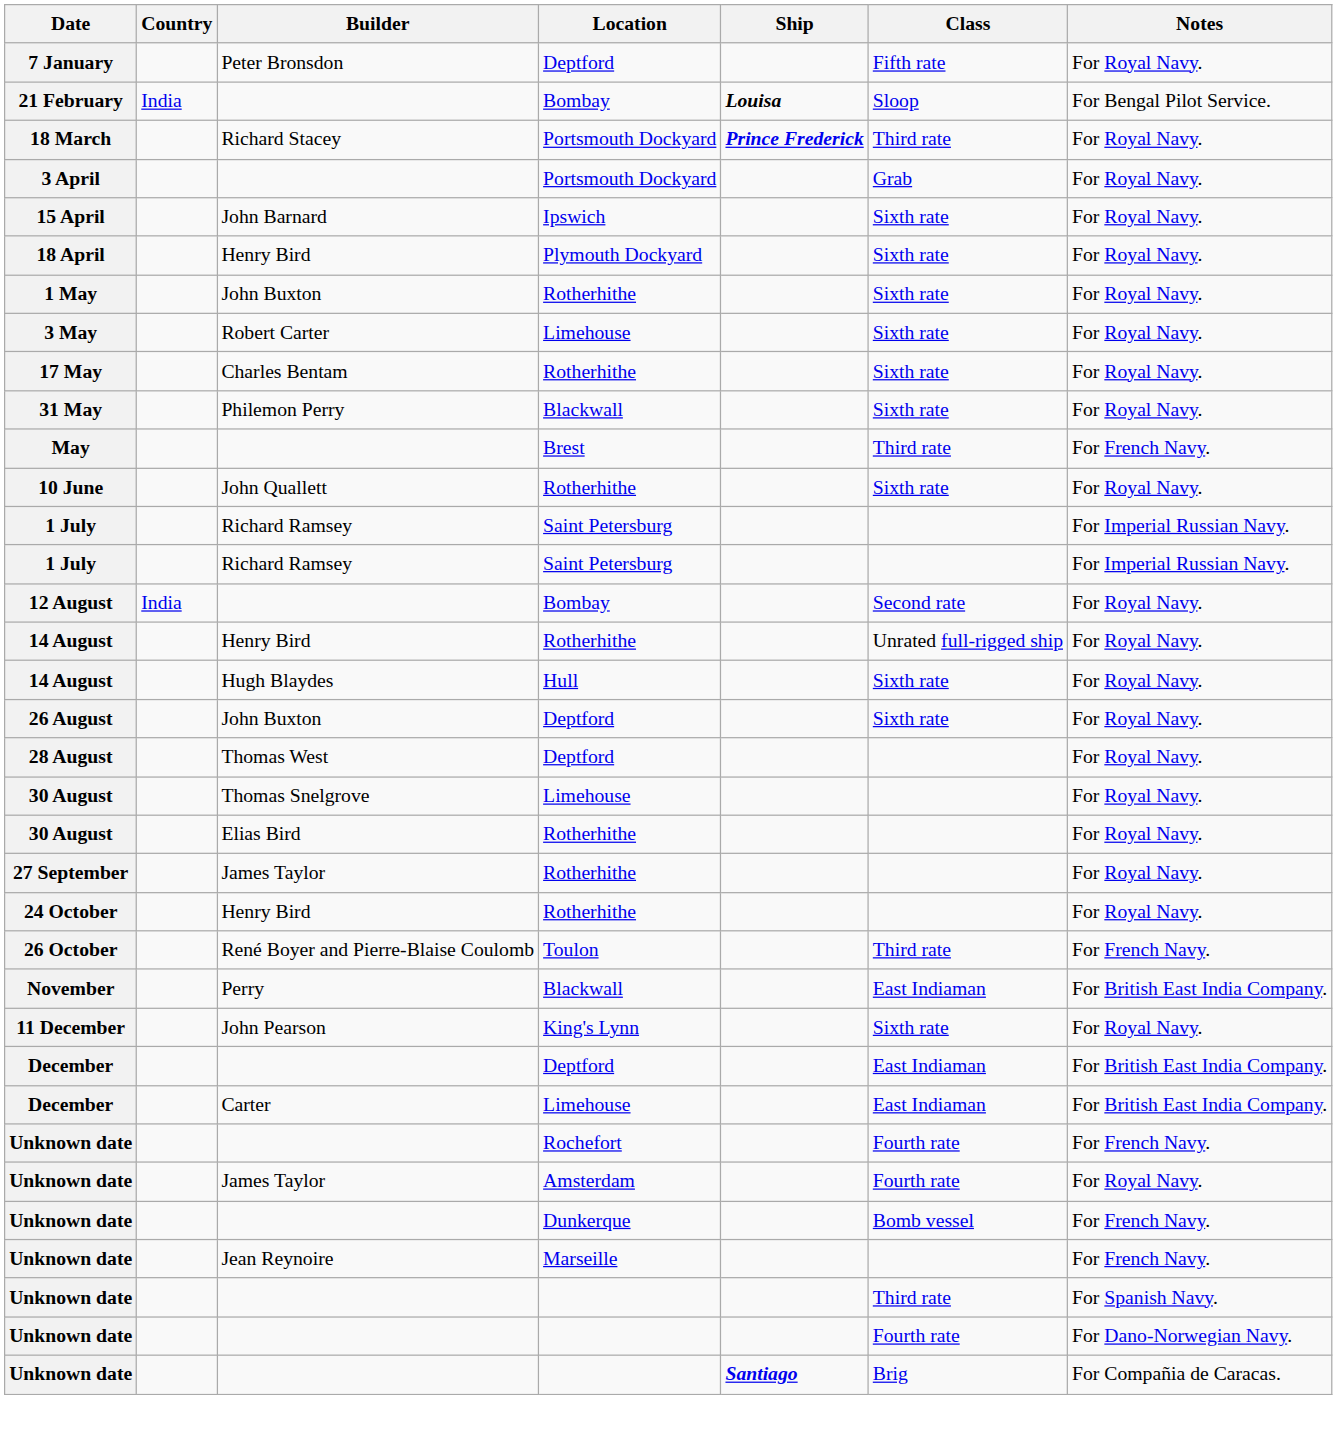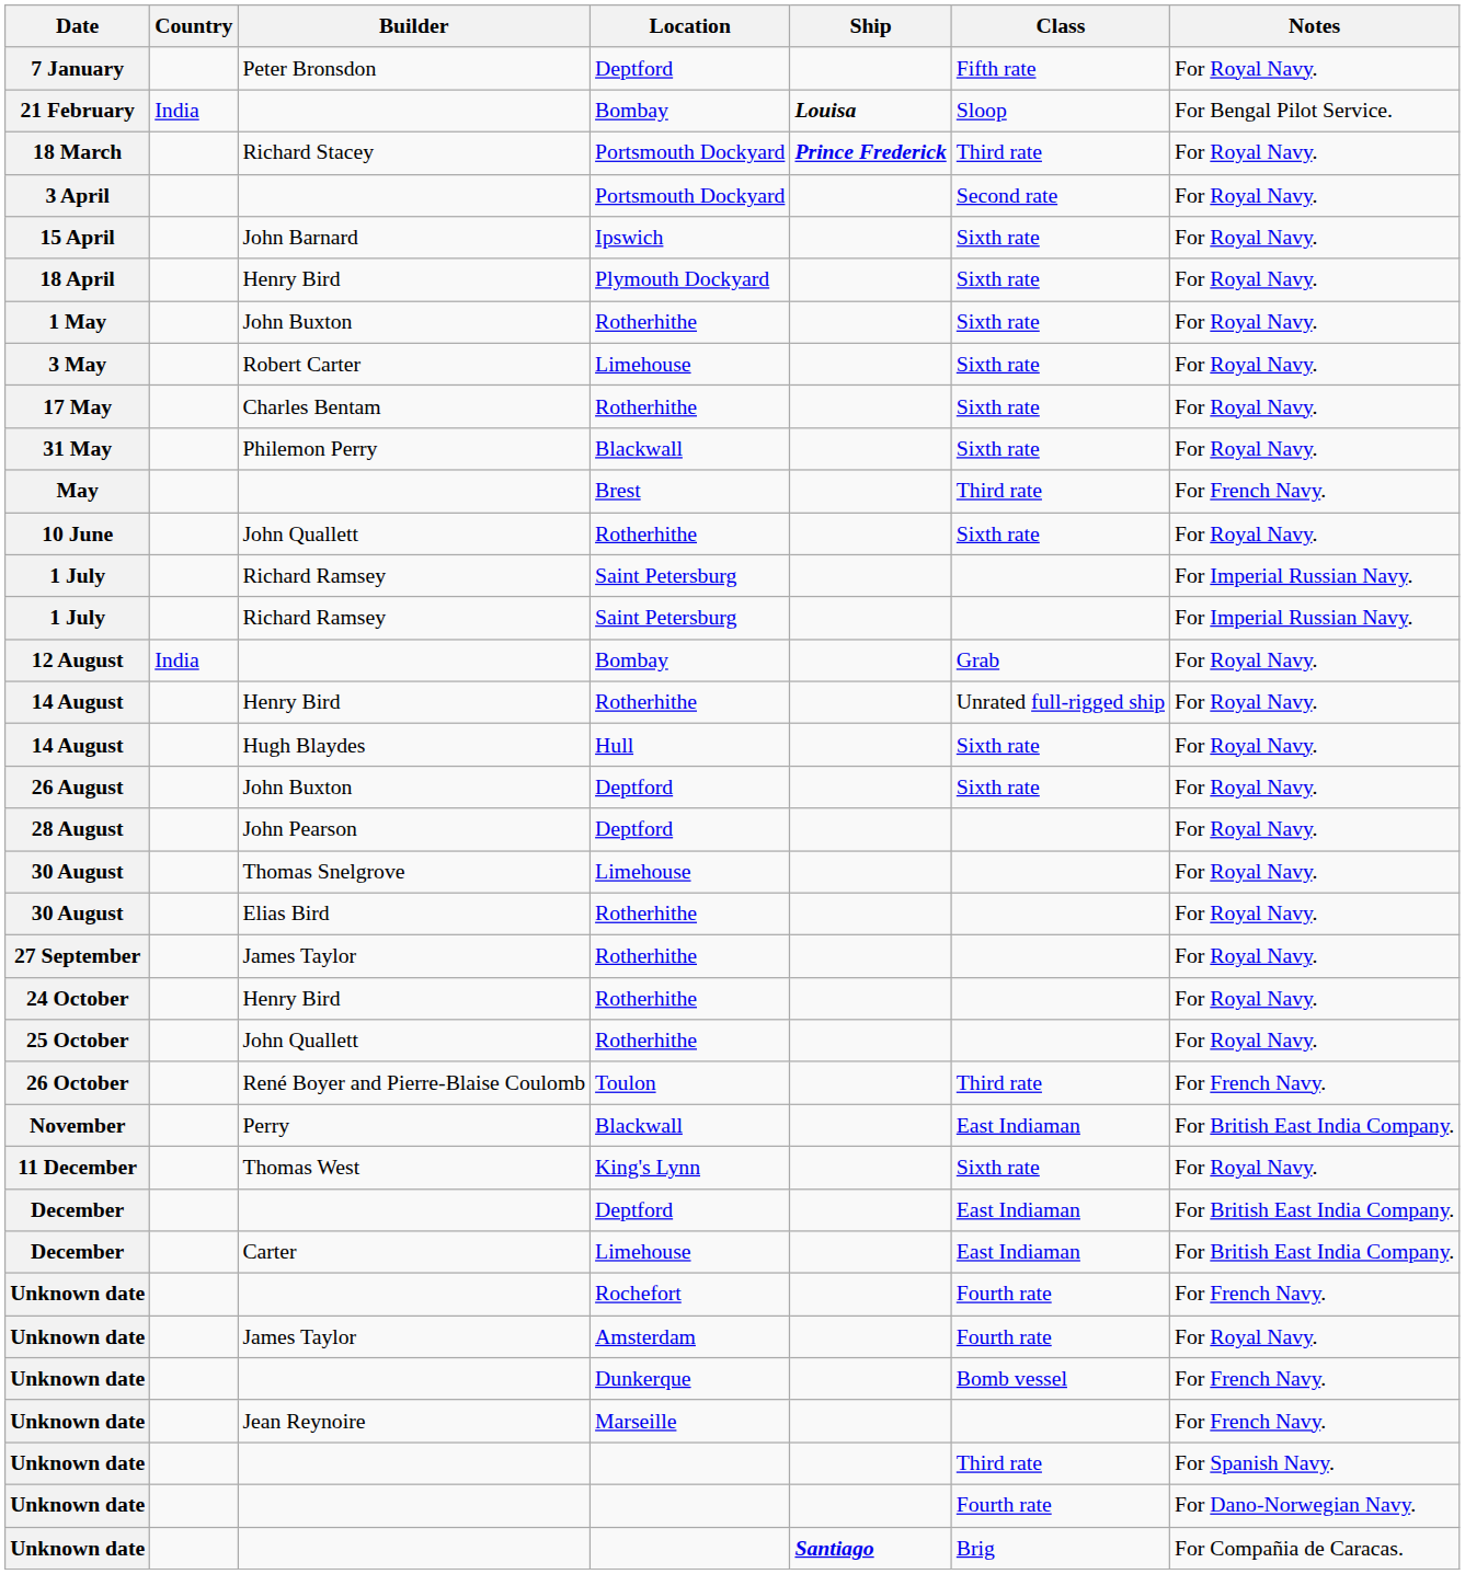 <table class="wikitable sortable" style="font-size:1.00em; line-height:1.5em;">
 <tr>
 <th>Date</th>
 <th>Country</th>
 <th>Builder</th>
 <th>Location</th>
 <th>Ship</th>
 <th>Class</th>
 <th>Notes</th>
 </tr>
 <tr ---->
 <th>7 January</th>
 <td></td>
 <td>Peter Bronsdon</td>
 <td><a href='#'>Deptford</a></td>
 <td><strong></strong></td>
 <td><a href='#'>Fifth rate</a></td>
 <td>For <a href='#'>Royal Navy</a>.</td>
 </tr>
 <tr ---->
 <th>21 February</th>
 <td> <a href='#'>India</a></td>
 <td></td>
 <td><a href='#'>Bombay</a></td>
 <td><strong><em>Louisa</em></strong></td>
 <td><a href='#'>Sloop</a></td>
 <td>For Bengal Pilot Service.</td>
 </tr>
 <tr ---->
 <th>18 March</th>
 <td></td>
 <td>Richard Stacey</td>
 <td><a href='#'>Portsmouth Dockyard</a></td>
 <td><strong><a href='#'><em>Prince Frederick</em></a></strong></td>
 <td><a href='#'>Third rate</a></td>
 <td>For <a href='#'>Royal Navy</a>.</td>
 </tr>
 <tr ---->
 <th>3 April</th>
 <td></td>
 <td></td>
 <td><a href='#'>Portsmouth Dockyard</a></td>
 <td><strong></strong></td>
-<td><a href='#'>Grab</a></td>
+<td><a href='#'>Second rate</a></td>
 <td>For <a href='#'>Royal Navy</a>.</td>
 </tr>
 <tr ---->
 <th>15 April</th>
 <td></td>
 <td>John Barnard</td>
 <td><a href='#'>Ipswich</a></td>
 <td><strong></strong></td>
 <td><a href='#'>Sixth rate</a></td>
 <td>For <a href='#'>Royal Navy</a>.</td>
 </tr>
 <tr ---->
 <th>18 April</th>
 <td></td>
 <td>Henry Bird</td>
 <td><a href='#'>Plymouth Dockyard</a></td>
 <td><strong></strong></td>
 <td><a href='#'>Sixth rate</a></td>
 <td>For <a href='#'>Royal Navy</a>.</td>
 </tr>
 <tr ---->
 <th>1 May</th>
 <td></td>
 <td>John Buxton</td>
 <td><a href='#'>Rotherhithe</a></td>
 <td><strong></strong></td>
 <td><a href='#'>Sixth rate</a></td>
 <td>For <a href='#'>Royal Navy</a>.</td>
 </tr>
 <tr ---->
 <th>3 May</th>
 <td></td>
 <td>Robert Carter</td>
 <td><a href='#'>Limehouse</a></td>
 <td><strong></strong></td>
 <td><a href='#'>Sixth rate</a></td>
 <td>For <a href='#'>Royal Navy</a>.</td>
 </tr>
 <tr ---->
 <th>17 May</th>
 <td></td>
 <td>Charles Bentam</td>
 <td><a href='#'>Rotherhithe</a></td>
 <td><strong></strong></td>
 <td><a href='#'>Sixth rate</a></td>
 <td>For <a href='#'>Royal Navy</a>.</td>
 </tr>
 <tr ---->
 <th>31 May</th>
 <td></td>
 <td>Philemon Perry</td>
 <td><a href='#'>Blackwall</a></td>
 <td><strong></strong></td>
 <td><a href='#'>Sixth rate</a></td>
 <td>For <a href='#'>Royal Navy</a>.</td>
 </tr>
 <tr ---->
 <th>May</th>
 <td></td>
 <td></td>
 <td><a href='#'>Brest</a></td>
 <td><strong></strong></td>
 <td><a href='#'>Third rate</a></td>
 <td>For <a href='#'>French Navy</a>.</td>
 </tr>
 <tr ---->
 <th>10 June</th>
 <td></td>
 <td>John Quallett</td>
 <td><a href='#'>Rotherhithe</a></td>
 <td><strong></strong></td>
 <td><a href='#'>Sixth rate</a></td>
 <td>For <a href='#'>Royal Navy</a>.</td>
 </tr>
 <tr ---->
 <th>1 July</th>
 <td></td>
 <td>Richard Ramsey</td>
 <td><a href='#'>Saint Petersburg</a></td>
 <td><strong></strong></td>
 <td></td>
 <td>For <a href='#'>Imperial Russian Navy</a>.</td>
 </tr>
 <tr ---->
 <th>1 July</th>
 <td></td>
 <td>Richard Ramsey</td>
 <td><a href='#'>Saint Petersburg</a></td>
 <td><strong></strong></td>
 <td></td>
 <td>For <a href='#'>Imperial Russian Navy</a>.</td>
 </tr>
 <tr ---->
 <th>12 August</th>
 <td> <a href='#'>India</a></td>
 <td></td>
 <td><a href='#'>Bombay</a></td>
 <td><strong></strong></td>
-<td><a href='#'>Second rate</a></td>
+<td><a href='#'>Grab</a></td>
 <td>For <a href='#'>Royal Navy</a>.</td>
 </tr>
 <tr ---->
 <th>14 August</th>
 <td></td>
 <td>Henry Bird</td>
 <td><a href='#'>Rotherhithe</a></td>
 <td><strong></strong></td>
 <td>Unrated <a href='#'>full-rigged ship</a></td>
 <td>For <a href='#'>Royal Navy</a>.</td>
 </tr>
 <tr ---->
 <th>14 August</th>
 <td></td>
 <td>Hugh Blaydes</td>
 <td><a href='#'>Hull</a></td>
 <td><strong></strong></td>
 <td><a href='#'>Sixth rate</a></td>
 <td>For <a href='#'>Royal Navy</a>.</td>
 </tr>
 <tr ---->
 <th>26 August</th>
 <td></td>
 <td>John Buxton</td>
 <td><a href='#'>Deptford</a></td>
 <td><strong></strong></td>
 <td><a href='#'>Sixth rate</a></td>
 <td>For <a href='#'>Royal Navy</a>.</td>
 </tr>
 <tr ---->
 <th>28 August</th>
 <td></td>
-<td>Thomas West</td>
+<td>John Pearson</td>
 <td><a href='#'>Deptford</a></td>
 <td><strong></strong></td>
 <td></td>
 <td>For <a href='#'>Royal Navy</a>.</td>
 </tr>
 <tr ---->
 <th>30 August</th>
 <td></td>
 <td>Thomas Snelgrove</td>
 <td><a href='#'>Limehouse</a></td>
 <td><strong></strong></td>
 <td></td>
 <td>For <a href='#'>Royal Navy</a>.</td>
 </tr>
 <tr ---->
 <th>30 August</th>
 <td></td>
 <td>Elias Bird</td>
 <td><a href='#'>Rotherhithe</a></td>
 <td><strong></strong></td>
 <td></td>
 <td>For <a href='#'>Royal Navy</a>.</td>
 </tr>
 <tr ---->
 <th>27 September</th>
 <td></td>
 <td>James Taylor</td>
 <td><a href='#'>Rotherhithe</a></td>
 <td><strong></strong></td>
 <td></td>
 <td>For <a href='#'>Royal Navy</a>.</td>
 </tr>
 <tr ---->
 <th>24 October</th>
 <td></td>
 <td>Henry Bird</td>
 <td><a href='#'>Rotherhithe</a></td>
 <td><strong></strong></td>
 <td></td>
 <td>For <a href='#'>Royal Navy</a>.</td>
 </tr>
 <tr ---->
+<th>25 October</th>
+<td></td>
+<td>John Quallett</td>
+<td><a href='#'>Rotherhithe</a></td>
+<td><strong></strong></td>
+<td></td>
+<td>For <a href='#'>Royal Navy</a>.</td>
+</tr>
+<tr ---->
 <th>26 October</th>
 <td></td>
 <td>René Boyer and Pierre-Blaise Coulomb</td>
 <td><a href='#'>Toulon</a></td>
 <td><strong></strong></td>
 <td><a href='#'>Third rate</a></td>
 <td>For <a href='#'>French Navy</a>.</td>
 </tr>
 <tr ---->
 <th>November</th>
 <td></td>
 <td>Perry</td>
 <td><a href='#'>Blackwall</a></td>
 <td><strong></strong></td>
 <td><a href='#'>East Indiaman</a></td>
 <td>For <a href='#'>British East India Company</a>.</td>
 </tr>
 <tr ---->
 <th>11 December</th>
 <td></td>
-<td>John Pearson</td>
+<td>Thomas West</td>
 <td><a href='#'>King's Lynn</a></td>
 <td><strong></strong></td>
 <td><a href='#'>Sixth rate</a></td>
 <td>For <a href='#'>Royal Navy</a>.</td>
 </tr>
 <tr ---->
 <th>December</th>
 <td></td>
 <td></td>
 <td><a href='#'>Deptford</a></td>
 <td><strong></strong></td>
 <td><a href='#'>East Indiaman</a></td>
 <td>For <a href='#'>British East India Company</a>.</td>
 </tr>
 <tr ---->
 <th>December</th>
 <td></td>
 <td>Carter</td>
 <td><a href='#'>Limehouse</a></td>
 <td><strong></strong></td>
 <td><a href='#'>East Indiaman</a></td>
 <td>For <a href='#'>British East India Company</a>.</td>
 </tr>
 <tr ---->
 <th>Unknown date</th>
 <td></td>
 <td></td>
 <td><a href='#'>Rochefort</a></td>
 <td><strong></strong></td>
 <td><a href='#'>Fourth rate</a></td>
 <td>For <a href='#'>French Navy</a>.</td>
 </tr>
 <tr ---->
 <th>Unknown date</th>
 <td></td>
 <td>James Taylor</td>
 <td><a href='#'>Amsterdam</a></td>
 <td><strong></strong></td>
 <td><a href='#'>Fourth rate</a></td>
 <td>For <a href='#'>Royal Navy</a>.</td>
 </tr>
 <tr ---->
 <th>Unknown date</th>
 <td></td>
 <td></td>
 <td><a href='#'>Dunkerque</a></td>
 <td><strong></strong></td>
 <td><a href='#'>Bomb vessel</a></td>
 <td>For <a href='#'>French Navy</a>.</td>
 </tr>
 <tr ---->
 <th>Unknown date</th>
 <td></td>
 <td>Jean Reynoire</td>
 <td><a href='#'>Marseille</a></td>
 <td><strong></strong></td>
 <td></td>
 <td>For <a href='#'>French Navy</a>.</td>
 </tr>
 <tr ---->
 <th>Unknown date</th>
 <td></td>
 <td></td>
 <td></td>
 <td><strong></strong></td>
 <td><a href='#'>Third rate</a></td>
 <td>For <a href='#'>Spanish Navy</a>.</td>
 </tr>
 <tr ---->
 <th>Unknown date</th>
 <td></td>
 <td></td>
 <td></td>
 <td><strong></strong></td>
 <td><a href='#'>Fourth rate</a></td>
 <td>For <a href='#'>Dano-Norwegian Navy</a>.</td>
 </tr>
 <tr ---->
 <th>Unknown date</th>
 <td></td>
 <td></td>
 <td></td>
 <td><strong><a href='#'><em>Santiago</em></a></strong></td>
 <td><a href='#'>Brig</a></td>
 <td>For Compañia de Caracas.</td>
 </tr>
 </table>
